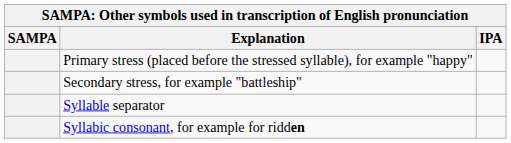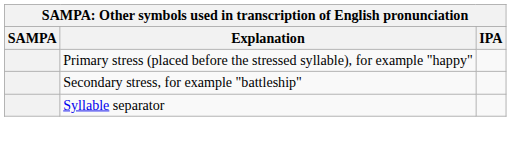 <table class="wikitable">
 <tr>
 <th colspan=3>SAMPA: Other symbols used in transcription of English pronunciation</th>
 </tr>
 <tr>
 <th>SAMPA</th>
 <th>Explanation</th>
 <th>IPA</th>
 </tr>
 <tr>
 <th></th>
 <td>Primary stress (placed before the stressed syllable), for example "happy" </td>
 <td></td>
 </tr>
 <tr>
 <th></th>
 <td>Secondary stress, for example "battleship" </td>
 <td></td>
 </tr>
 <tr>
 <th></th>
 <td><a href='#'>Syllable</a> separator</td>
 <td></td>
 </tr>
-<tr>
-<th></th>
-<td><a href='#'>Syllabic consonant</a>, for example  for ridd<strong>en</strong></td>
-<td></td>
-</tr>
 </table>
